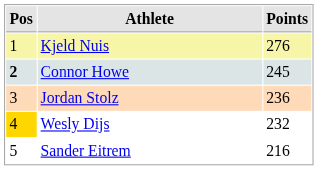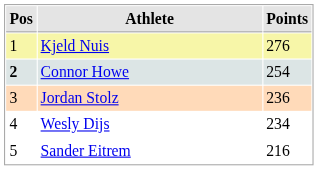 <table cellspacing="1" cellpadding="3" style="border:1px solid #aaa; font-size:90%;">
 <tr style="background:#e4e4e4;">
 <th style="border-bottom:1px solid #aaa; width:10px;">Pos</th>
 <th style="border-bottom:1px solid #aaa; width:200px;">Athlete</th>
 <th style="border-bottom:1px solid #aaa; width:20px;">Points</th>
 </tr>
 <tr style="background:#f7f6a8;">
 <td>1</td>
 <td> <a href='#'>Kjeld Nuis</a></td>
 <td>276</td>
 </tr>
 <tr style="background:#dce5e5;">
 <td><strong>2</strong></td>
 <td> <a href='#'>Connor Howe</a></td>
-<td>245</td>
+<td>254</td>
 </tr>
 <tr style="background:#ffdab9;">
 <td>3</td>
 <td> <a href='#'>Jordan Stolz</a></td>
 <td>236</td>
 </tr>
 <tr>
-<td style="background: gold;">4</td>
+<td>4</td>
 <td> <a href='#'>Wesly Dijs</a></td>
-<td>232</td>
+<td>234</td>
 </tr>
 <tr>
 <td>5</td>
 <td> <a href='#'>Sander Eitrem</a></td>
 <td>216</td>
 </tr>
 </table>
